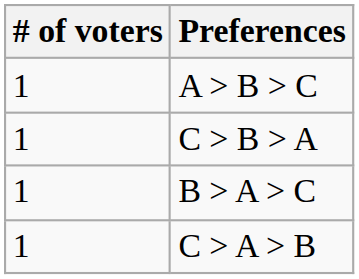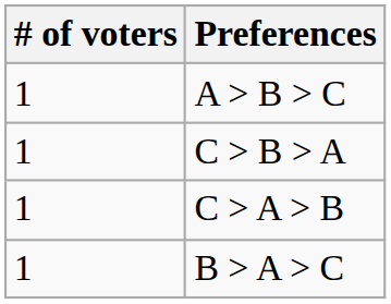 <table class="wikitable">
 <tr>
 <th># of voters</th>
 <th>Preferences</th>
 </tr>
 <tr>
 <td>1</td>
 <td>A > B > C</td>
 </tr>
 <tr>
 <td>1</td>
 <td>C > B > A</td>
 </tr>
 <tr>
 <td>1</td>
-<td>B > A > C</td>
+<td>C > A > B</td>
 </tr>
 <tr>
 <td>1</td>
-<td>C > A > B</td>
+<td>B > A > C</td>
 </tr>
 </table>
